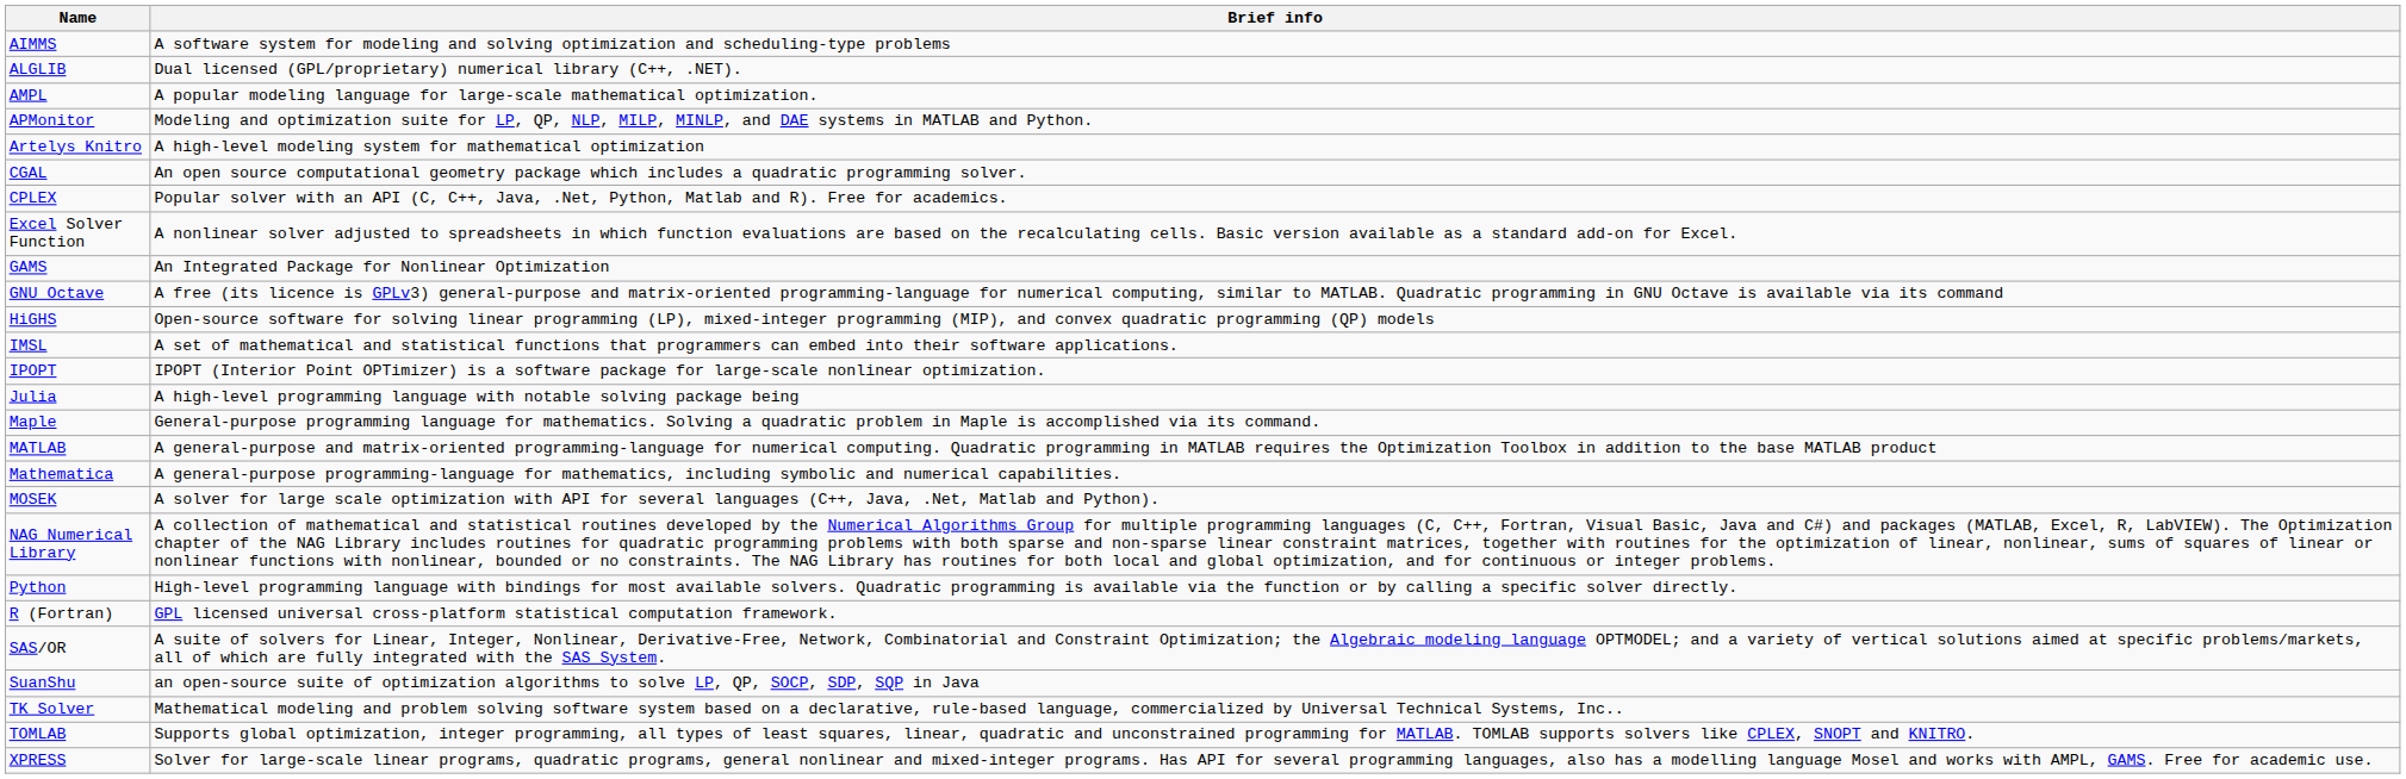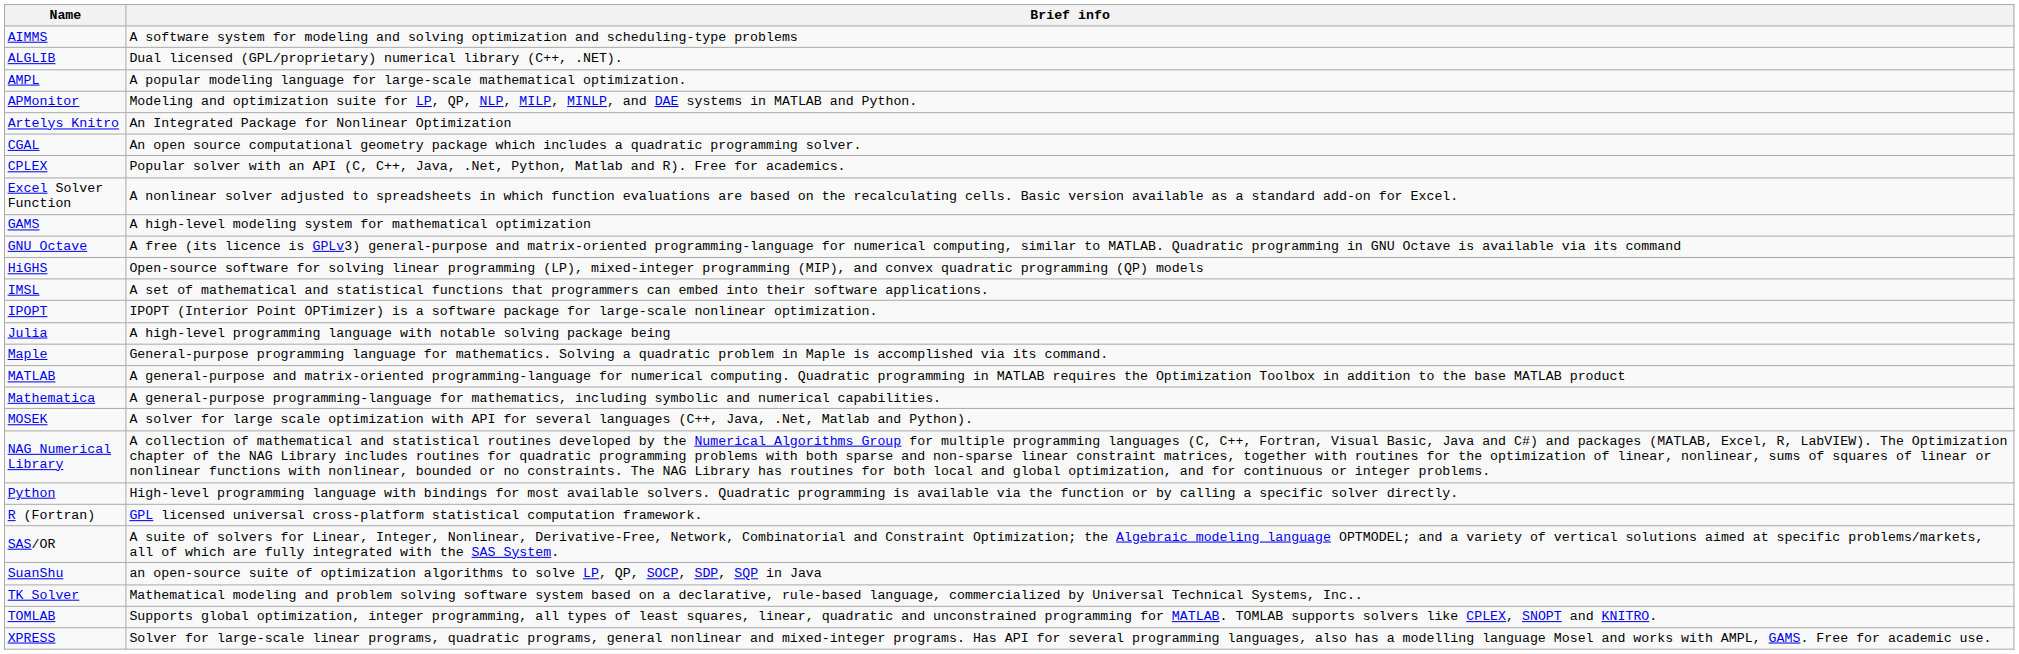 <table class="wikitable">
 <tr>
 <th>Name</th>
 <th>Brief info</th>
 </tr>
 <tr>
 <td><a href='#'>AIMMS</a></td>
 <td>A software system for modeling and solving optimization and scheduling-type problems</td>
 </tr>
 <tr>
 <td><a href='#'>ALGLIB</a></td>
 <td>Dual licensed (GPL/proprietary) numerical library (C++, .NET).</td>
 </tr>
 <tr>
 <td><a href='#'>AMPL</a></td>
 <td>A popular modeling language for large-scale mathematical optimization.</td>
 </tr>
 <tr>
 <td><a href='#'>APMonitor</a></td>
 <td>Modeling and optimization suite for <a href='#'>LP</a>, QP, <a href='#'>NLP</a>, <a href='#'>MILP</a>, <a href='#'>MINLP</a>, and <a href='#'>DAE</a> systems in MATLAB and Python.</td>
 </tr>
 <tr>
 <td><a href='#'>Artelys Knitro</a></td>
-<td>A high-level modeling system for mathematical optimization</td>
+<td>An Integrated Package for Nonlinear Optimization</td>
 </tr>
 <tr>
 <td><a href='#'>CGAL</a></td>
 <td>An open source computational geometry package which includes a quadratic programming solver.</td>
 </tr>
 <tr>
 <td><a href='#'>CPLEX</a></td>
 <td>Popular solver with an API (C, C++, Java, .Net, Python, Matlab and R).  Free for academics.</td>
 </tr>
 <tr>
 <td><a href='#'>Excel</a> Solver Function</td>
 <td>A nonlinear solver adjusted to spreadsheets in which function evaluations are based on the recalculating cells. Basic version available as a standard add-on for Excel.</td>
 </tr>
 <tr>
 <td><a href='#'>GAMS</a></td>
-<td>An Integrated Package for Nonlinear Optimization</td>
+<td>A high-level modeling system for mathematical optimization</td>
 </tr>
 <tr>
 <td><a href='#'>GNU Octave</a></td>
 <td>A free (its licence is <a href='#'>GPLv</a>3) general-purpose and matrix-oriented programming-language for numerical computing, similar to MATLAB. Quadratic programming in GNU Octave is available via its  command</td>
 </tr>
 <tr>
 <td><a href='#'>HiGHS</a></td>
 <td>Open-source software for solving linear programming (LP), mixed-integer programming (MIP), and convex quadratic programming (QP) models</td>
 </tr>
 <tr>
 <td><a href='#'>IMSL</a></td>
 <td>A set of mathematical and statistical functions that programmers can embed into their software applications.</td>
 </tr>
 <tr>
 <td><a href='#'>IPOPT</a></td>
 <td>IPOPT (Interior Point OPTimizer) is a software package for large-scale nonlinear optimization.</td>
 </tr>
 <tr>
 <td><a href='#'>Julia</a></td>
 <td>A high-level programming language with notable solving package being </td>
 </tr>
 <tr>
 <td><a href='#'>Maple</a></td>
 <td>General-purpose programming language for mathematics.  Solving a quadratic problem in Maple is accomplished via its  command.</td>
 </tr>
 <tr>
 <td><a href='#'>MATLAB</a></td>
 <td>A general-purpose and matrix-oriented programming-language for numerical computing. Quadratic programming in MATLAB requires the Optimization Toolbox in addition to the base MATLAB product</td>
 </tr>
 <tr>
 <td><a href='#'>Mathematica</a></td>
 <td>A general-purpose programming-language for mathematics, including symbolic and numerical capabilities.</td>
 </tr>
 <tr>
 <td><a href='#'>MOSEK</a></td>
 <td>A solver for large scale optimization with API for several languages (C++, Java, .Net, Matlab and Python).</td>
 </tr>
 <tr>
 <td><a href='#'>NAG Numerical Library</a></td>
 <td>A collection of mathematical and statistical routines developed by the <a href='#'>Numerical Algorithms Group</a> for multiple programming languages (C, C++, Fortran, Visual Basic, Java and C#) and packages (MATLAB, Excel, R, LabVIEW). The Optimization chapter of the NAG Library includes routines for quadratic programming problems with both sparse and non-sparse linear constraint matrices, together with routines for the optimization of linear, nonlinear, sums of squares of linear or nonlinear functions with nonlinear, bounded or no constraints.  The NAG Library has routines for both local and global optimization, and for continuous or integer problems.</td>
 </tr>
 <tr>
 <td><a href='#'>Python</a></td>
 <td>High-level programming language with bindings for most available solvers. Quadratic programming is available via the  function or by calling a specific solver directly.</td>
 </tr>
 <tr>
 <td><a href='#'>R</a> (Fortran)</td>
 <td><a href='#'>GPL</a> licensed universal cross-platform statistical computation framework.</td>
 </tr>
 <tr>
 <td><a href='#'>SAS</a>/OR</td>
 <td>A suite of solvers for Linear, Integer, Nonlinear, Derivative-Free, Network, Combinatorial and Constraint Optimization; the <a href='#'>Algebraic modeling language</a> OPTMODEL; and a variety of vertical solutions aimed at specific problems/markets, all of which are fully integrated with the <a href='#'>SAS System</a>.</td>
 </tr>
 <tr>
 <td><a href='#'>SuanShu</a></td>
 <td>an open-source suite of optimization algorithms to solve <a href='#'>LP</a>, QP, <a href='#'>SOCP</a>, <a href='#'>SDP</a>, <a href='#'>SQP</a> in Java</td>
 </tr>
 <tr>
 <td><a href='#'>TK Solver</a></td>
 <td>Mathematical modeling and problem solving software system based on a declarative, rule-based language, commercialized by Universal Technical Systems, Inc..</td>
 </tr>
 <tr>
 <td><a href='#'>TOMLAB</a></td>
 <td>Supports global optimization, integer programming, all types of least squares, linear, quadratic and unconstrained programming for <a href='#'>MATLAB</a>. TOMLAB supports solvers like <a href='#'>CPLEX</a>, <a href='#'>SNOPT</a> and <a href='#'>KNITRO</a>.</td>
 </tr>
 <tr>
 <td><a href='#'>XPRESS</a></td>
 <td>Solver for large-scale linear programs, quadratic programs, general nonlinear and mixed-integer programs. Has API for several programming languages, also has a modelling language Mosel and works with AMPL, <a href='#'>GAMS</a>. Free for academic use.</td>
 </tr>
 </table>
